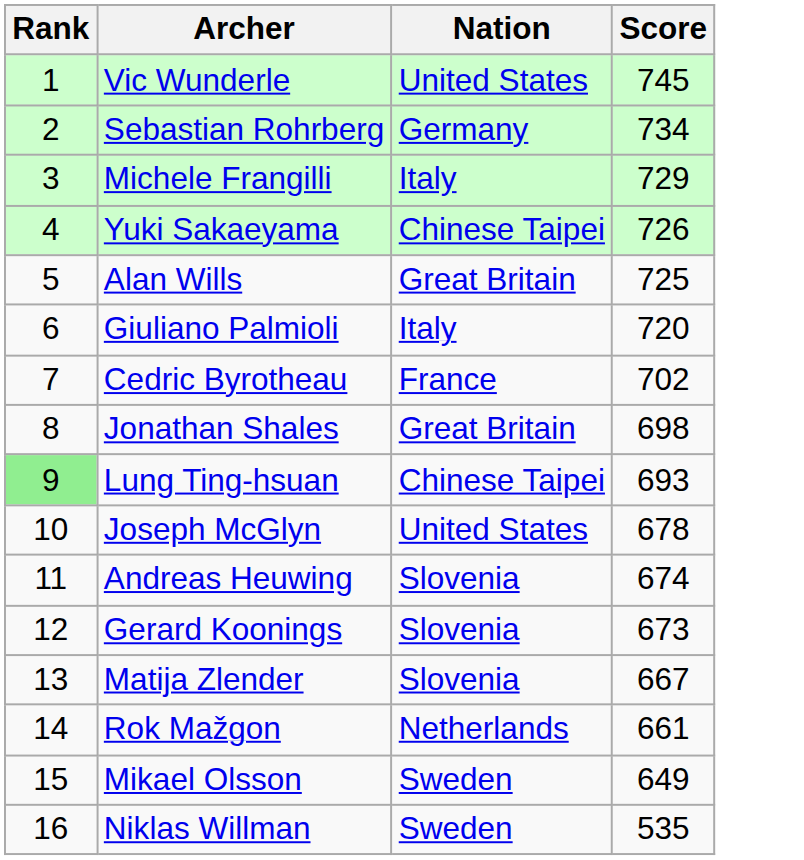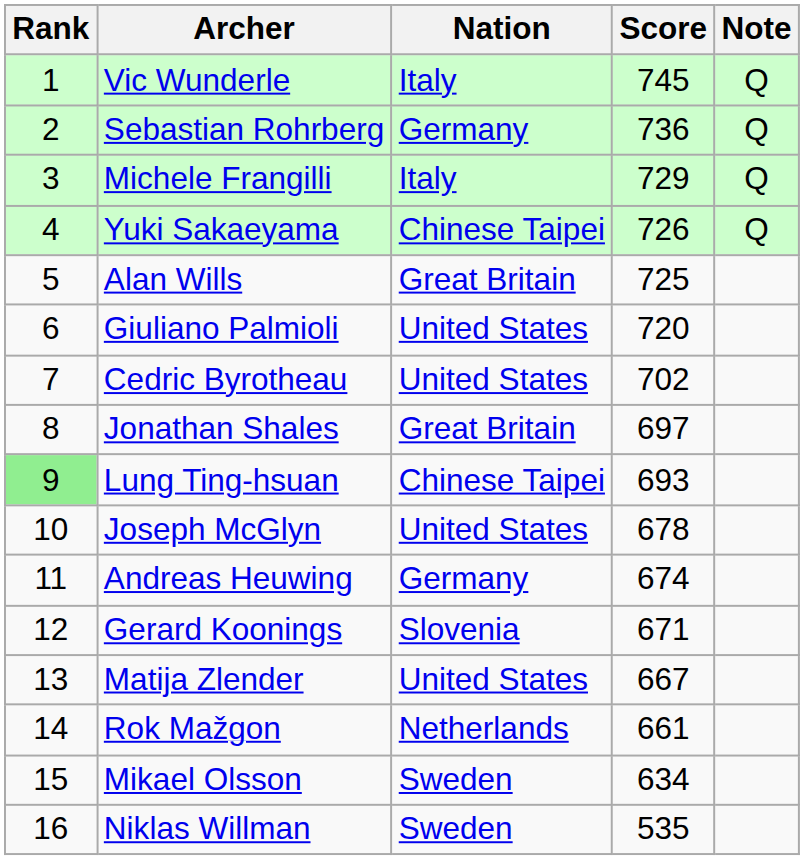 <table class="wikitable sortable" style="text-align:center">
 <tr>
 <th>Rank</th>
 <th>Archer</th>
 <th>Nation</th>
 <th>Score</th>
+<th>Note</th>
 </tr>
 <tr bgcolor=ccffcc>
 <td>1</td>
 <td align=left><a href='#'>Vic Wunderle</a></td>
-<td align=left> <a href='#'>United States</a></td>
+<td align=left> <a href='#'>Italy</a></td>
 <td>745</td>
+<td>Q</td>
 </tr>
 <tr bgcolor=ccffcc>
 <td>2</td>
 <td align=left><a href='#'>Sebastian Rohrberg</a></td>
 <td align=left> <a href='#'>Germany</a></td>
-<td>734</td>
+<td>736</td>
+<td>Q</td>
 </tr>
 <tr bgcolor=ccffcc>
 <td>3</td>
 <td align=left><a href='#'>Michele Frangilli</a></td>
 <td align=left> <a href='#'>Italy</a></td>
 <td>729</td>
+<td>Q</td>
 </tr>
 <tr bgcolor=ccffcc>
 <td>4</td>
 <td align=left><a href='#'>Yuki Sakaeyama</a></td>
 <td align=left> <a href='#'>Chinese Taipei</a></td>
 <td>726</td>
+<td>Q</td>
 </tr>
 <tr>
 <td>5</td>
 <td align=left><a href='#'>Alan Wills</a></td>
 <td align=left> <a href='#'>Great Britain</a></td>
 <td>725</td>
+<td></td>
 </tr>
 <tr>
 <td>6</td>
 <td align=left><a href='#'>Giuliano Palmioli</a></td>
-<td align=left> <a href='#'>Italy</a></td>
+<td align=left> <a href='#'>United States</a></td>
 <td>720</td>
+<td></td>
 </tr>
 <tr>
 <td>7</td>
 <td align=left><a href='#'>Cedric Byrotheau</a></td>
-<td align=left> <a href='#'>France</a></td>
+<td align=left> <a href='#'>United States</a></td>
 <td>702</td>
+<td></td>
 </tr>
 <tr>
 <td>8</td>
 <td align=left><a href='#'>Jonathan Shales</a></td>
 <td align=left> <a href='#'>Great Britain</a></td>
-<td>698</td>
+<td>697</td>
+<td></td>
 </tr>
 <tr>
 <td style="background: lightgreen;">9</td>
 <td align=left><a href='#'>Lung Ting-hsuan</a></td>
 <td align=left> <a href='#'>Chinese Taipei</a></td>
 <td>693</td>
+<td></td>
 </tr>
 <tr>
 <td>10</td>
 <td align=left><a href='#'>Joseph McGlyn</a></td>
 <td align=left> <a href='#'>United States</a></td>
 <td>678</td>
+<td></td>
 </tr>
 <tr>
 <td>11</td>
 <td align=left><a href='#'>Andreas Heuwing</a></td>
-<td align=left> <a href='#'>Slovenia</a></td>
+<td align=left> <a href='#'>Germany</a></td>
 <td>674</td>
+<td></td>
 </tr>
 <tr>
 <td>12</td>
 <td align=left><a href='#'>Gerard Koonings</a></td>
 <td align=left> <a href='#'>Slovenia</a></td>
-<td>673</td>
+<td>671</td>
+<td></td>
 </tr>
 <tr>
 <td>13</td>
 <td align=left><a href='#'>Matija Zlender</a></td>
-<td align=left> <a href='#'>Slovenia</a></td>
+<td align=left> <a href='#'>United States</a></td>
 <td>667</td>
+<td></td>
 </tr>
 <tr>
 <td>14</td>
 <td align=left><a href='#'>Rok Mažgon</a></td>
 <td align=left> <a href='#'>Netherlands</a></td>
 <td>661</td>
+<td></td>
 </tr>
 <tr>
 <td>15</td>
 <td align=left><a href='#'>Mikael Olsson</a></td>
 <td align=left> <a href='#'>Sweden</a></td>
-<td>649</td>
+<td>634</td>
+<td></td>
 </tr>
 <tr>
 <td>16</td>
 <td align=left><a href='#'>Niklas Willman</a></td>
 <td align=left> <a href='#'>Sweden</a></td>
 <td>535</td>
+<td></td>
 </tr>
 </table>
